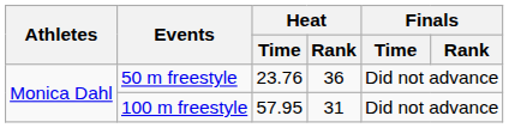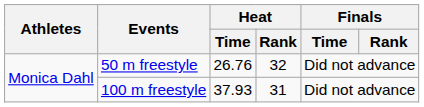 <table class=wikitable style=font-size:90%>
 <tr>
 <th rowspan=2>Athletes</th>
 <th rowspan=2>Events</th>
 <th colspan=2>Heat</th>
 <th colspan=2>Finals</th>
 </tr>
 <tr>
 <th>Time</th>
 <th>Rank</th>
 <th>Time</th>
 <th>Rank</th>
 </tr>
 <tr>
 <td rowspan=2><a href='#'>Monica Dahl</a></td>
 <td><a href='#'>50 m freestyle</a></td>
-<td align=center>23.76</td>
-<td align=center>36</td>
+<td align=center>26.76</td>
+<td align=center>32</td>
 <td colspan=2 align=center>Did not advance</td>
 </tr>
 <tr>
 <td><a href='#'>100 m freestyle</a></td>
-<td align=center>57.95</td>
+<td align=center>37.93</td>
 <td align=center>31</td>
 <td colspan=2 align=center>Did not advance</td>
 </tr>
 </table>
